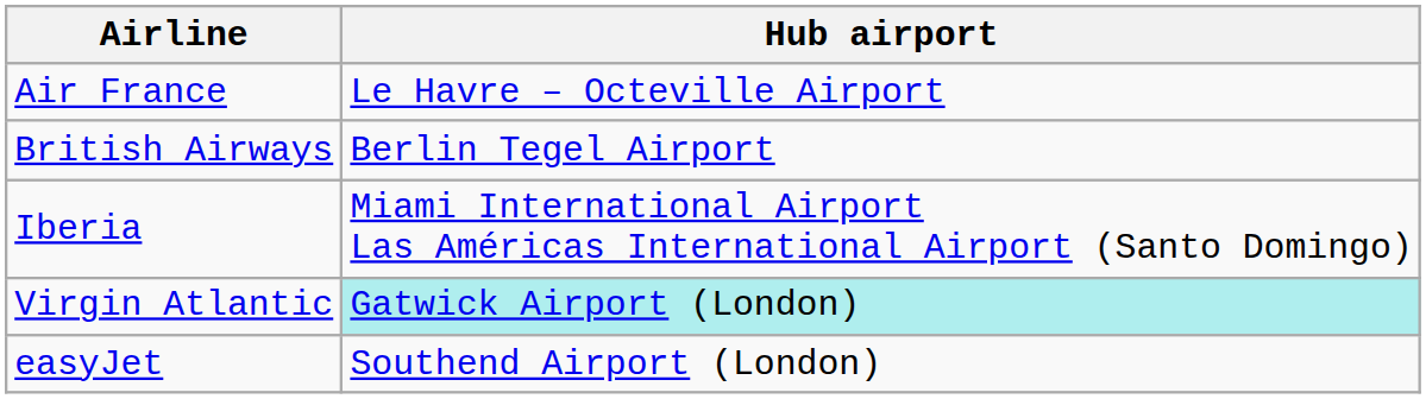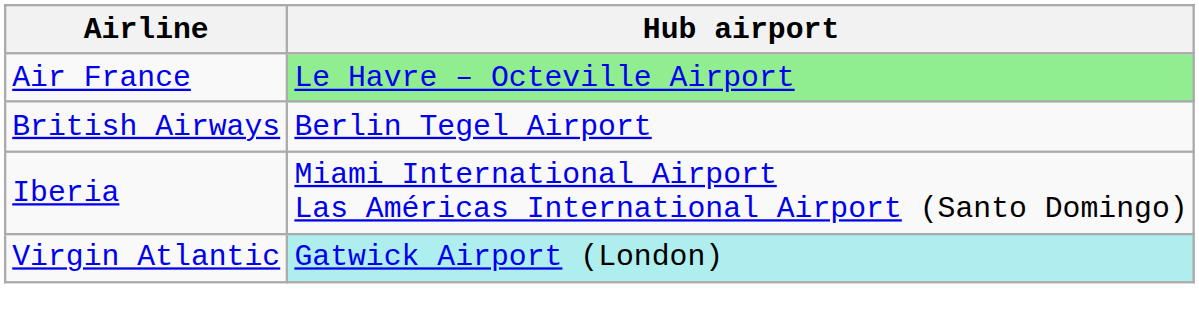 <table class="wikitable">
 <tr>
 <th>Airline</th>
 <th>Hub airport</th>
 </tr>
 <tr>
 <td> <a href='#'>Air France</a></td>
-<td> <a href='#'>Le Havre – Octeville Airport</a></td>
+<td style="background: lightgreen;"> <a href='#'>Le Havre – Octeville Airport</a></td>
 </tr>
 <tr>
 <td> <a href='#'>British Airways</a></td>
 <td> <a href='#'>Berlin Tegel Airport</a></td>
 </tr>
 <tr>
 <td> <a href='#'>Iberia</a></td>
 <td> <a href='#'>Miami International Airport</a><br> <a href='#'>Las Américas International Airport</a> (Santo Domingo)</td>
 </tr>
 <tr>
 <td> <a href='#'>Virgin Atlantic</a></td>
 <td style="background: paleturquoise;"> <a href='#'>Gatwick Airport</a> (London)</td>
 </tr>
-<tr>
-<td>  <a href='#'>easyJet</a></td>
-<td>  <a href='#'>Southend Airport</a> (London)</td>
-</tr>
 </table>
